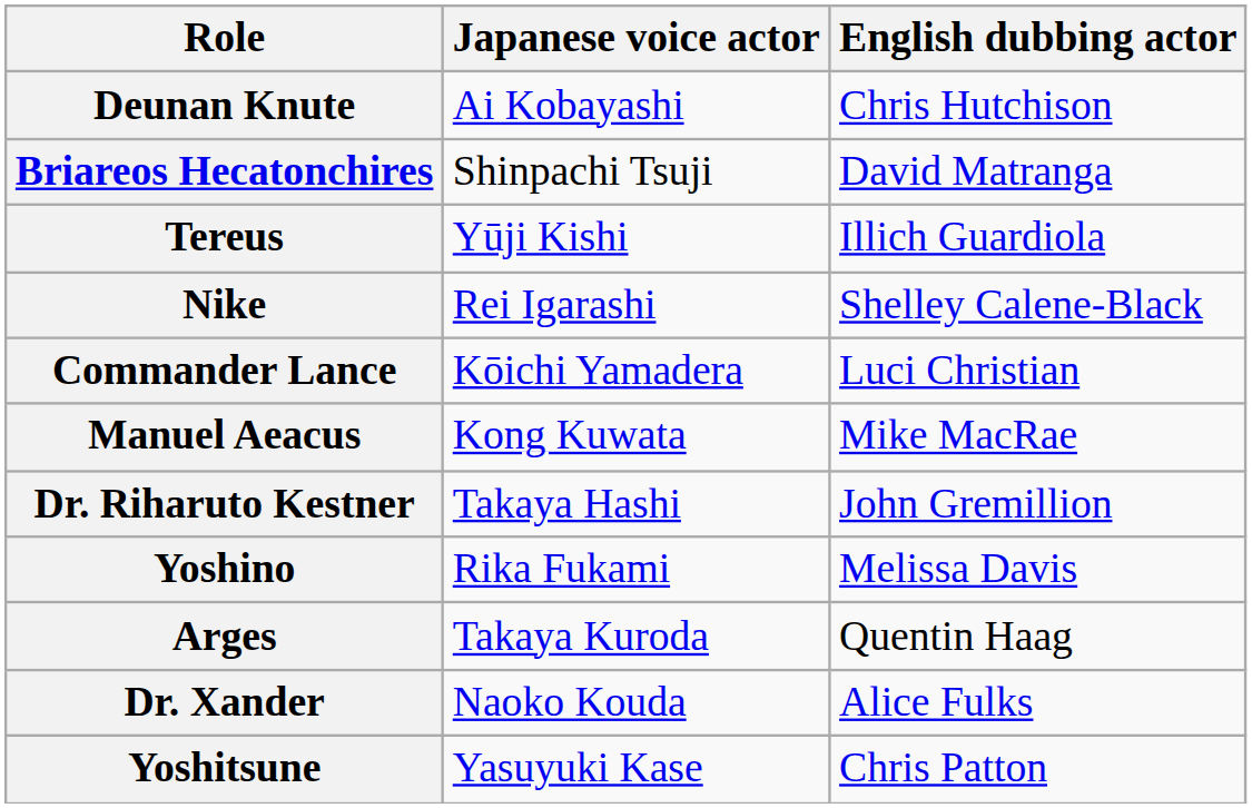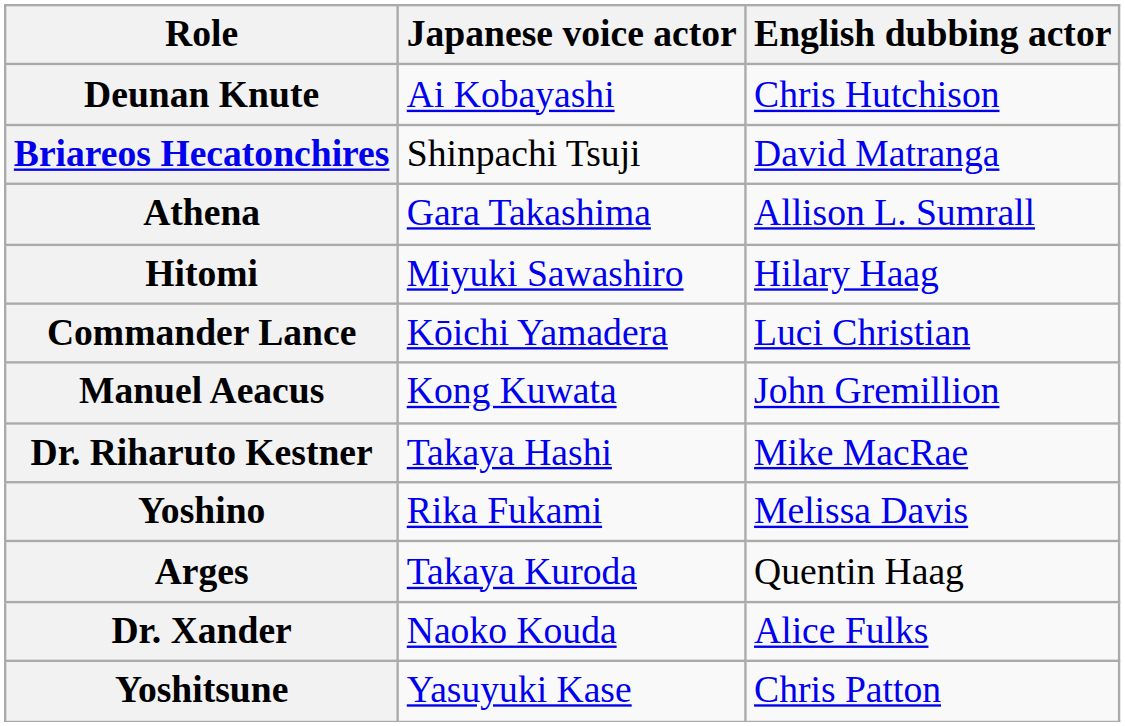 <table class="wikitable">
 <tr>
 <th>Role</th>
 <th>Japanese voice actor</th>
 <th>English dubbing actor</th>
 </tr>
 <tr>
 <th>Deunan Knute</th>
 <td><a href='#'>Ai Kobayashi</a></td>
 <td><a href='#'>Chris Hutchison</a></td>
 </tr>
 <tr>
 <th><a href='#'>Briareos Hecatonchires</a></th>
 <td>Shinpachi Tsuji</td>
 <td><a href='#'>David Matranga</a></td>
 </tr>
 <tr>
-<th>Tereus</th>
-<td><a href='#'>Yūji Kishi</a></td>
-<td><a href='#'>Illich Guardiola</a></td>
+<th>Athena</th>
+<td><a href='#'>Gara Takashima</a></td>
+<td><a href='#'>Allison L. Sumrall</a></td>
 </tr>
 <tr>
-<th>Nike</th>
-<td><a href='#'>Rei Igarashi</a></td>
-<td><a href='#'>Shelley Calene-Black</a></td>
+<th>Hitomi</th>
+<td><a href='#'>Miyuki Sawashiro</a></td>
+<td><a href='#'>Hilary Haag</a></td>
 </tr>
 <tr>
 <th>Commander Lance</th>
 <td><a href='#'>Kōichi Yamadera</a></td>
 <td><a href='#'>Luci Christian</a></td>
 </tr>
 <tr>
 <th>Manuel Aeacus</th>
 <td><a href='#'>Kong Kuwata</a></td>
-<td><a href='#'>Mike MacRae</a></td>
+<td><a href='#'>John Gremillion</a></td>
 </tr>
 <tr>
 <th>Dr. Riharuto Kestner</th>
 <td><a href='#'>Takaya Hashi</a></td>
-<td><a href='#'>John Gremillion</a></td>
+<td><a href='#'>Mike MacRae</a></td>
 </tr>
 <tr>
 <th>Yoshino</th>
 <td><a href='#'>Rika Fukami</a></td>
 <td><a href='#'>Melissa Davis</a></td>
 </tr>
 <tr>
 <th>Arges</th>
 <td><a href='#'>Takaya Kuroda</a></td>
 <td>Quentin Haag</td>
 </tr>
 <tr>
 <th>Dr. Xander</th>
 <td><a href='#'>Naoko Kouda</a></td>
 <td><a href='#'>Alice Fulks</a></td>
 </tr>
 <tr>
 <th>Yoshitsune</th>
 <td><a href='#'>Yasuyuki Kase</a></td>
 <td><a href='#'>Chris Patton</a></td>
 </tr>
 </table>
